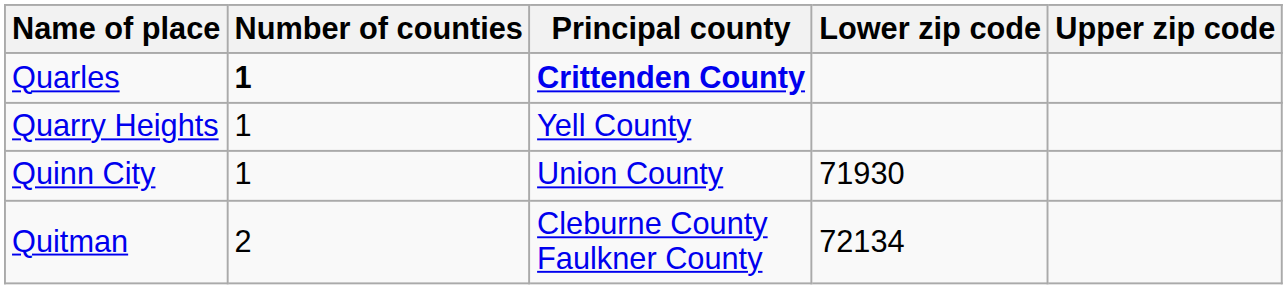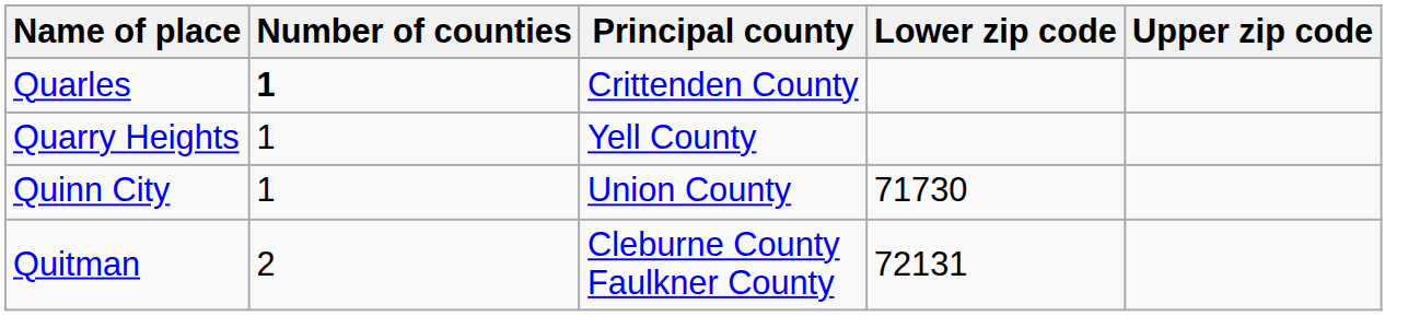 <table class="wikitable">
 <tr>
 <th>Name of place</th>
 <th>Number of counties</th>
 <th>Principal county</th>
 <th>Lower zip code</th>
 <th>Upper zip code</th>
 </tr>
 <tr>
 <td><a href='#'>Quarles</a></td>
 <td><strong>1</strong></td>
-<td><strong><a href='#'>Crittenden County</a></strong></td>
+<td><a href='#'>Crittenden County</a></td>
 <td> </td>
 <td> </td>
 </tr>
 <tr>
 <td><a href='#'>Quarry Heights</a></td>
 <td>1</td>
 <td><a href='#'>Yell County</a></td>
 <td> </td>
 <td> </td>
 </tr>
 <tr>
 <td><a href='#'>Quinn City</a></td>
 <td>1</td>
 <td><a href='#'>Union County</a></td>
-<td>71930</td>
+<td>71730</td>
 <td> </td>
 </tr>
 <tr>
 <td><a href='#'>Quitman</a></td>
 <td>2</td>
 <td><a href='#'>Cleburne County</a><br><a href='#'>Faulkner County</a></td>
-<td>72134</td>
+<td>72131</td>
 <td> </td>
 </tr>
 </table>
